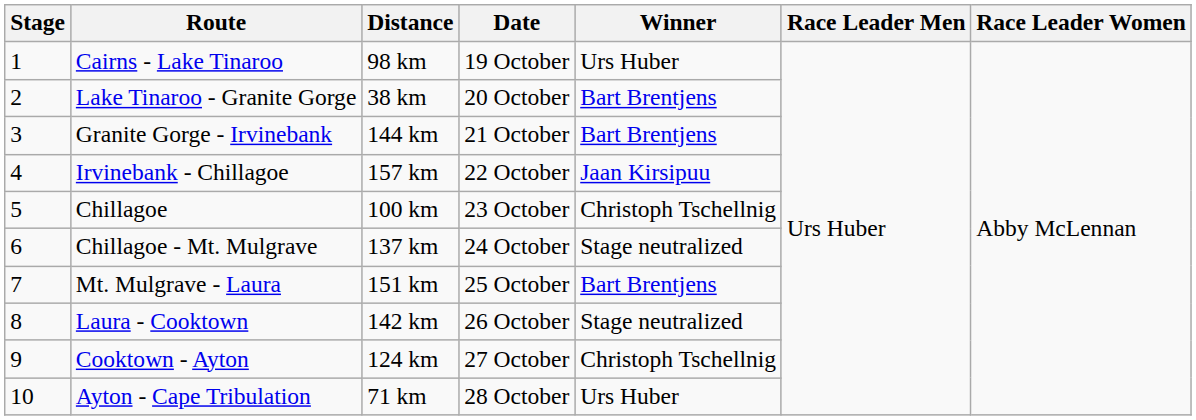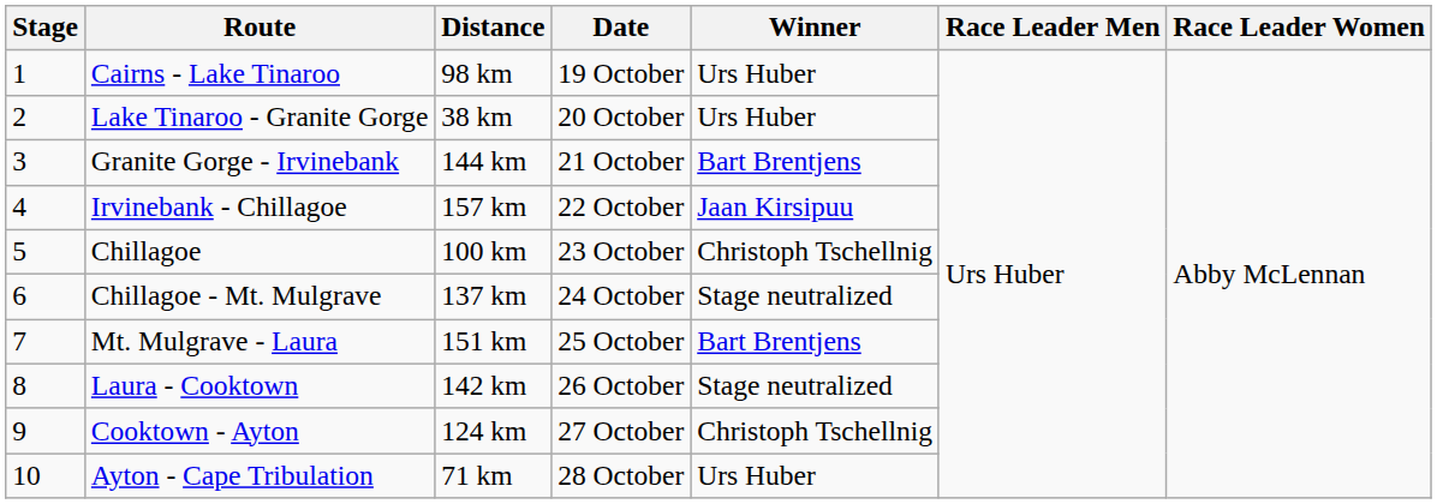 <table class="wikitable">
 <tr>
 <th>Stage</th>
 <th>Route</th>
 <th>Distance</th>
 <th>Date</th>
 <th>Winner</th>
 <th>Race Leader Men</th>
 <th>Race Leader Women</th>
 </tr>
 <tr>
 <td align=left>1</td>
 <td><a href='#'>Cairns</a> - <a href='#'>Lake Tinaroo</a></td>
 <td>98 km</td>
 <td align=right>19 October</td>
 <td> Urs Huber</td>
 <td rowspan=10> Urs Huber</td>
 <td rowspan=10> Abby McLennan</td>
 </tr>
 <tr>
 <td align=left>2</td>
 <td><a href='#'>Lake Tinaroo</a> - Granite Gorge</td>
 <td>38 km</td>
 <td align=right>20 October</td>
-<td> <a href='#'>Bart Brentjens</a></td>
+<td> Urs Huber</td>
 </tr>
 <tr>
 <td align=left>3</td>
 <td>Granite Gorge - <a href='#'>Irvinebank</a></td>
 <td>144 km</td>
 <td align=right>21 October</td>
 <td> <a href='#'>Bart Brentjens</a></td>
 </tr>
 <tr>
 <td align=left>4</td>
 <td><a href='#'>Irvinebank</a>  - Chillagoe</td>
 <td>157 km</td>
 <td align=right>22 October</td>
 <td> <a href='#'>Jaan Kirsipuu</a></td>
 </tr>
 <tr>
 <td align=left>5</td>
 <td>Chillagoe</td>
 <td>100 km</td>
 <td align=right>23 October</td>
 <td> Christoph Tschellnig</td>
 </tr>
 <tr>
 <td align=left>6</td>
 <td>Chillagoe - Mt. Mulgrave</td>
 <td>137 km</td>
 <td align=right>24 October</td>
 <td>Stage neutralized</td>
 </tr>
 <tr>
 <td align=left>7</td>
 <td>Mt. Mulgrave - <a href='#'>Laura</a></td>
 <td>151 km</td>
 <td align=right>25 October</td>
 <td> <a href='#'>Bart Brentjens</a></td>
 </tr>
 <tr>
 <td align=left>8</td>
 <td><a href='#'>Laura</a> - <a href='#'>Cooktown</a></td>
 <td>142 km</td>
 <td align=right>26 October</td>
 <td>Stage neutralized</td>
 </tr>
 <tr>
 <td align=left>9</td>
 <td><a href='#'>Cooktown</a> - <a href='#'>Ayton</a></td>
 <td>124 km</td>
 <td align=right>27 October</td>
 <td> Christoph Tschellnig</td>
 </tr>
 <tr>
 <td align=left>10 </td>
 <td><a href='#'>Ayton</a> - <a href='#'>Cape Tribulation</a></td>
 <td>71 km</td>
 <td align=right>28 October</td>
 <td> Urs Huber</td>
 </tr>
 </table>
